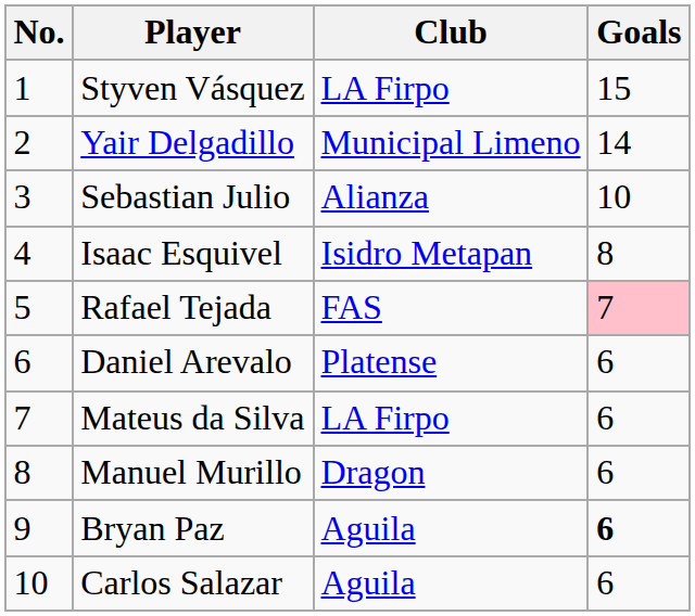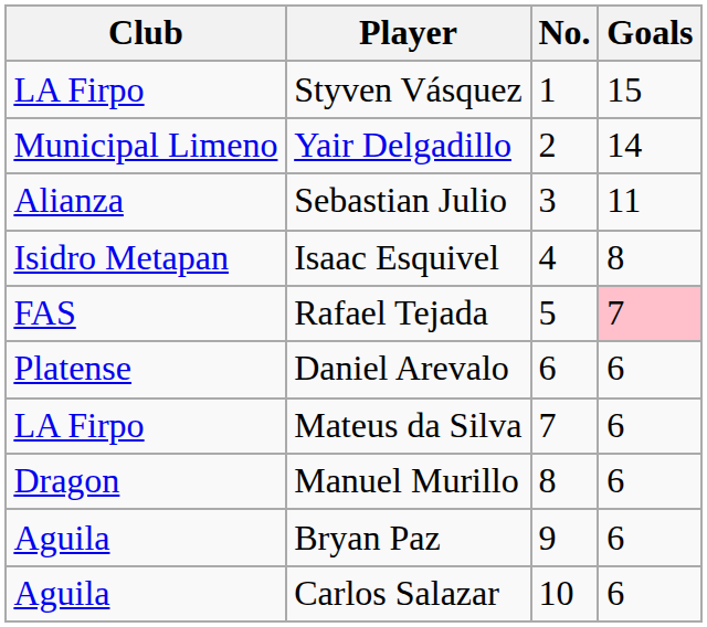 <table class="wikitable">
 <tr>
+<th>Club</th>
+<th>Player</th>
 <th>No.</th>
-<th>Player</th>
-<th>Club</th>
 <th>Goals</th>
 </tr>
 <tr>
+<td><a href='#'>LA Firpo</a></td>
+<td> Styven Vásquez</td>
 <td>1</td>
-<td> Styven Vásquez</td>
-<td><a href='#'>LA Firpo</a></td>
 <td>15</td>
 </tr>
 <tr>
+<td><a href='#'>Municipal Limeno</a></td>
+<td> <a href='#'>Yair Delgadillo</a></td>
 <td>2</td>
-<td> <a href='#'>Yair Delgadillo</a></td>
-<td><a href='#'>Municipal Limeno</a></td>
 <td>14</td>
 </tr>
 <tr>
+<td><a href='#'>Alianza</a></td>
+<td> Sebastian Julio</td>
 <td>3</td>
-<td> Sebastian Julio</td>
-<td><a href='#'>Alianza</a></td>
-<td>10</td>
+<td>11</td>
 </tr>
 <tr>
+<td><a href='#'>Isidro Metapan</a></td>
+<td> Isaac Esquivel</td>
 <td>4</td>
-<td> Isaac Esquivel</td>
-<td><a href='#'>Isidro Metapan</a></td>
 <td>8</td>
 </tr>
 <tr>
+<td><a href='#'>FAS</a></td>
+<td> Rafael Tejada</td>
 <td>5</td>
-<td> Rafael Tejada</td>
-<td><a href='#'>FAS</a></td>
 <td style="background: pink;">7</td>
 </tr>
 <tr>
+<td><a href='#'>Platense</a></td>
+<td> Daniel Arevalo</td>
 <td>6</td>
-<td> Daniel Arevalo</td>
-<td><a href='#'>Platense</a></td>
 <td>6</td>
 </tr>
 <tr>
+<td><a href='#'>LA Firpo</a></td>
+<td> Mateus da Silva</td>
 <td>7</td>
-<td> Mateus da Silva</td>
-<td><a href='#'>LA Firpo</a></td>
 <td>6</td>
 </tr>
 <tr>
+<td><a href='#'>Dragon</a></td>
+<td> Manuel Murillo</td>
 <td>8</td>
-<td> Manuel Murillo</td>
-<td><a href='#'>Dragon</a></td>
 <td>6</td>
 </tr>
 <tr>
+<td><a href='#'>Aguila</a></td>
+<td> Bryan Paz</td>
 <td>9</td>
-<td> Bryan Paz</td>
-<td><a href='#'>Aguila</a></td>
-<td><strong>6</strong></td>
+<td>6</td>
 </tr>
 <tr>
+<td><a href='#'>Aguila</a></td>
+<td> Carlos Salazar</td>
 <td>10</td>
-<td> Carlos Salazar</td>
-<td><a href='#'>Aguila</a></td>
 <td>6</td>
 </tr>
 </table>
